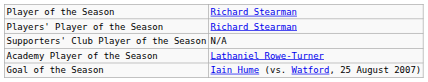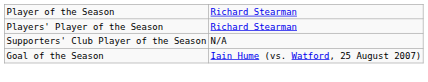 <table class="wikitable"  class= style="text-align:left; font-size:95%">
 <tr>
 <td>Player of the Season</td>
 <td><a href='#'>Richard Stearman</a></td>
 </tr>
 <tr>
 <td>Players' Player of the Season</td>
 <td><a href='#'>Richard Stearman</a></td>
 </tr>
 <tr>
 <td>Supporters' Club Player of the Season</td>
 <td>N/A</td>
 </tr>
 <tr>
-<td>Academy Player of the Season</td>
-<td><a href='#'>Lathaniel Rowe-Turner</a></td>
-</tr>
-<tr>
 <td>Goal of the Season</td>
 <td><a href='#'>Iain Hume</a> (vs. <a href='#'>Watford</a>, 25 August 2007)</td>
 </tr>
 </table>
